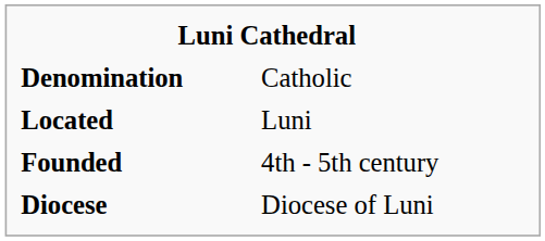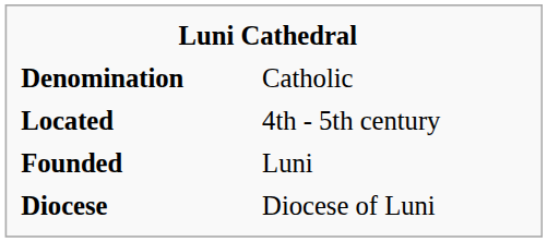 <table class="infobox" style="width: 20em; font-size:95%" cellspacing="4">
 <tr>
 <th colspan="2" style="text-align: center;"><strong>Luni Cathedral</strong></th>
 <td colspan="2" style="text-align: center;"></td>
 </tr>
 <tr>
 <td><strong>Denomination</strong></td>
 <td>Catholic</td>
 </tr>
 <tr>
 <td><strong>Located</strong></td>
-<td>Luni</td>
+<td>4th - 5th century</td>
 </tr>
 <tr>
 <td><strong>Founded</strong></td>
-<td>4th - 5th century</td>
+<td>Luni</td>
 </tr>
 <tr>
 <td><strong>Diocese</strong></td>
 <td>Diocese of Luni</td>
 </tr>
 </table>
